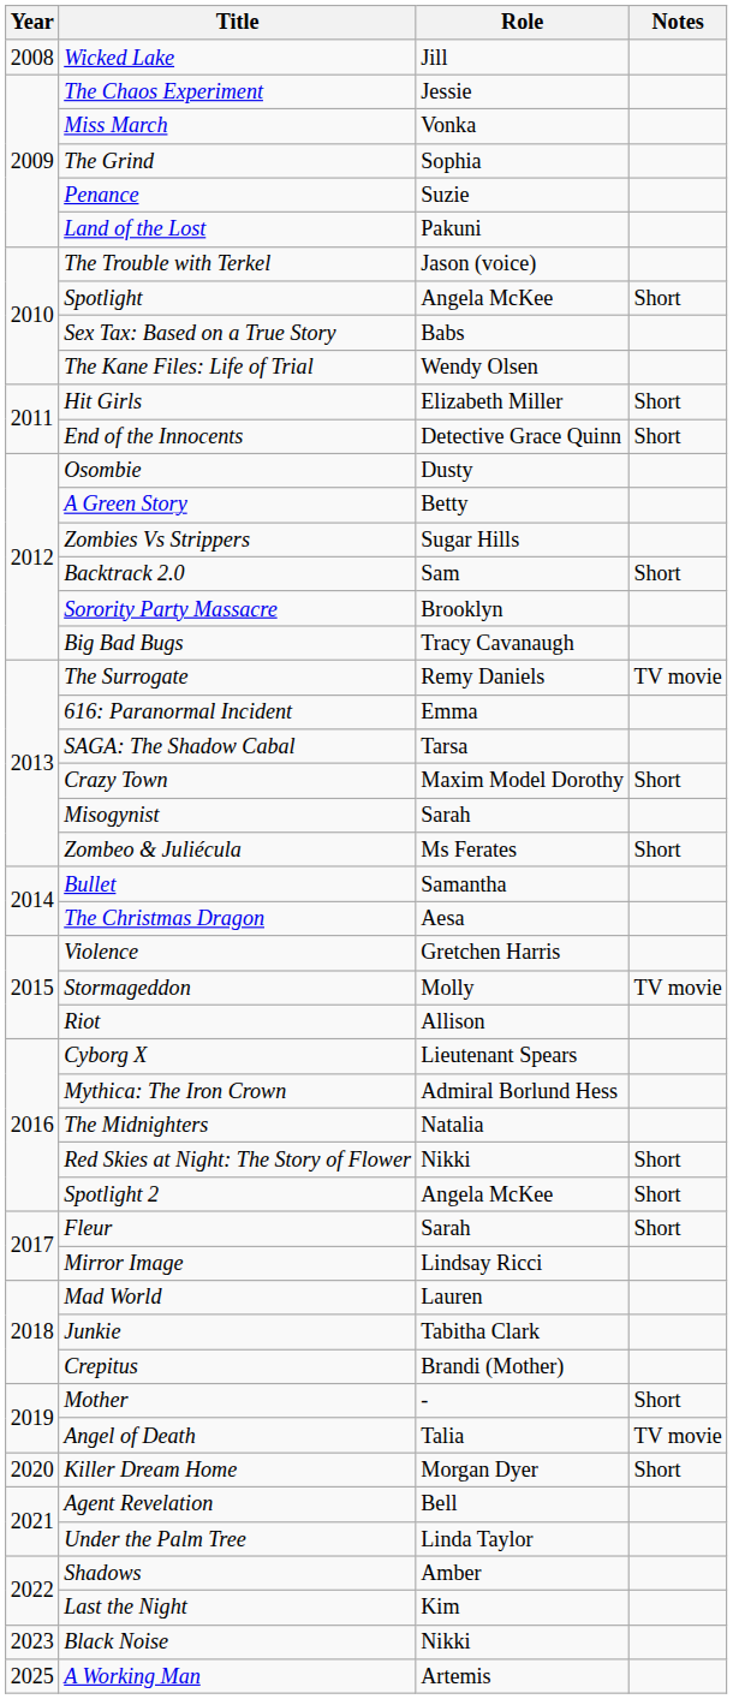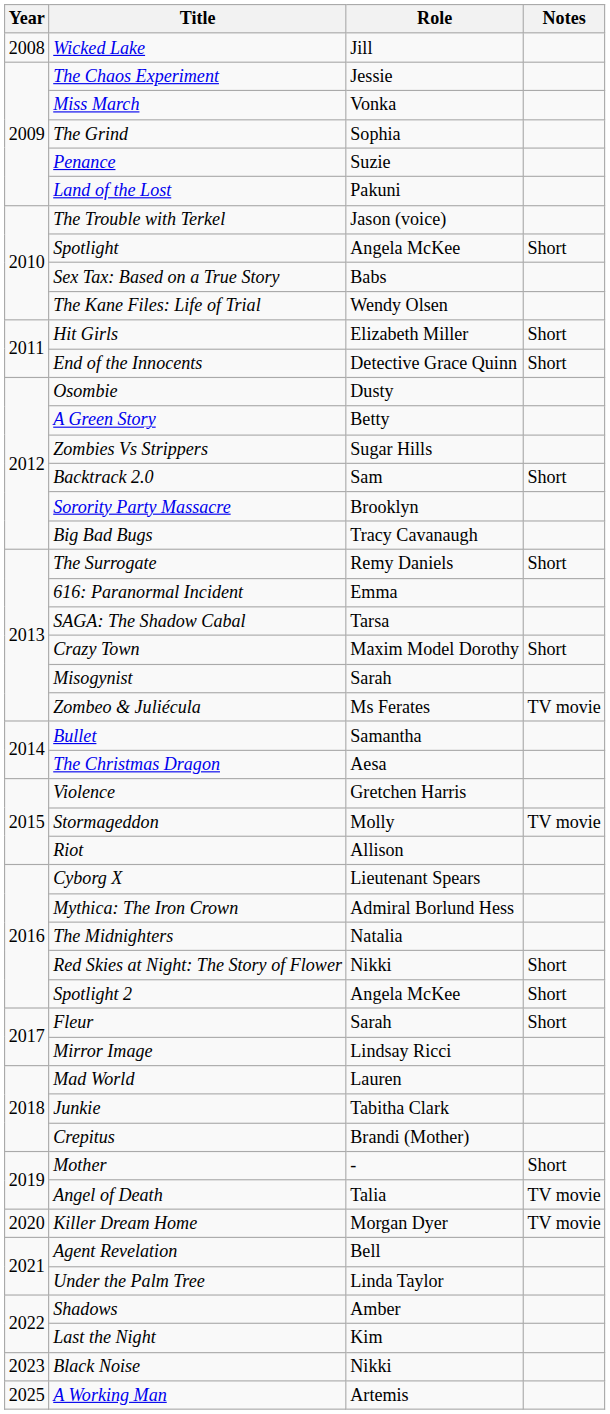 <table class="wikitable sortable">
 <tr>
 <th>Year</th>
 <th>Title</th>
 <th>Role</th>
 <th>Notes</th>
 </tr>
 <tr>
 <td>2008</td>
 <td><em><a href='#'>Wicked Lake</a></em></td>
 <td>Jill</td>
 <td></td>
 </tr>
 <tr>
 <td rowspan=5>2009</td>
 <td><em><a href='#'>The Chaos Experiment</a></em></td>
 <td>Jessie</td>
 <td></td>
 </tr>
 <tr>
 <td><em><a href='#'>Miss March</a></em></td>
 <td>Vonka</td>
 <td></td>
 </tr>
 <tr>
 <td><em>The Grind</em></td>
 <td>Sophia</td>
 <td></td>
 </tr>
 <tr>
 <td><em><a href='#'>Penance</a></em></td>
 <td>Suzie</td>
 <td></td>
 </tr>
 <tr>
 <td><em><a href='#'>Land of the Lost</a></em></td>
 <td>Pakuni</td>
 <td></td>
 </tr>
 <tr>
 <td rowspan=4>2010</td>
 <td><em>The Trouble with Terkel</em></td>
 <td>Jason (voice)</td>
 <td></td>
 </tr>
 <tr>
 <td><em>Spotlight</em></td>
 <td>Angela McKee</td>
 <td>Short</td>
 </tr>
 <tr>
 <td><em>Sex Tax: Based on a True Story</em></td>
 <td>Babs</td>
 <td></td>
 </tr>
 <tr>
 <td><em>The Kane Files: Life of Trial</em></td>
 <td>Wendy Olsen</td>
 <td></td>
 </tr>
 <tr>
 <td rowspan=2>2011</td>
 <td><em>Hit Girls</em></td>
 <td>Elizabeth Miller</td>
 <td>Short</td>
 </tr>
 <tr>
 <td><em>End of the Innocents</em></td>
 <td>Detective Grace Quinn</td>
 <td>Short</td>
 </tr>
 <tr>
 <td rowspan=6>2012</td>
 <td><em>Osombie</em></td>
 <td>Dusty</td>
 <td></td>
 </tr>
 <tr>
 <td><em><a href='#'>A Green Story</a></em></td>
 <td>Betty</td>
 <td></td>
 </tr>
 <tr>
 <td><em>Zombies Vs Strippers</em></td>
 <td>Sugar Hills</td>
 <td></td>
 </tr>
 <tr>
 <td><em>Backtrack 2.0</em></td>
 <td>Sam</td>
 <td>Short</td>
 </tr>
 <tr>
 <td><em><a href='#'>Sorority Party Massacre</a></em></td>
 <td>Brooklyn</td>
 <td></td>
 </tr>
 <tr>
 <td><em>Big Bad Bugs</em></td>
 <td>Tracy Cavanaugh</td>
 <td></td>
 </tr>
 <tr>
 <td rowspan=6>2013</td>
 <td><em>The Surrogate</em></td>
 <td>Remy Daniels</td>
-<td>TV movie</td>
+<td>Short</td>
 </tr>
 <tr>
 <td><em>616: Paranormal Incident</em></td>
 <td>Emma</td>
 <td></td>
 </tr>
 <tr>
 <td><em>SAGA: The Shadow Cabal</em></td>
 <td>Tarsa</td>
 <td></td>
 </tr>
 <tr>
 <td><em>Crazy Town</em></td>
 <td>Maxim Model Dorothy</td>
 <td>Short</td>
 </tr>
 <tr>
 <td><em>Misogynist</em></td>
 <td>Sarah</td>
 <td></td>
 </tr>
 <tr>
 <td><em>Zombeo & Juliécula</em></td>
 <td>Ms Ferates</td>
-<td>Short</td>
+<td>TV movie</td>
 </tr>
 <tr>
 <td rowspan=2>2014</td>
 <td><em><a href='#'>Bullet</a></em></td>
 <td>Samantha</td>
 <td></td>
 </tr>
 <tr>
 <td><em><a href='#'>The Christmas Dragon</a></em></td>
 <td>Aesa</td>
 <td></td>
 </tr>
 <tr>
 <td rowspan=3>2015</td>
 <td><em>Violence</em></td>
 <td>Gretchen Harris</td>
 <td></td>
 </tr>
 <tr>
 <td><em>Stormageddon</em></td>
 <td>Molly</td>
 <td>TV movie</td>
 </tr>
 <tr>
 <td><em>Riot</em></td>
 <td>Allison</td>
 <td></td>
 </tr>
 <tr>
 <td rowspan=5>2016</td>
 <td><em>Cyborg X</em></td>
 <td>Lieutenant Spears</td>
 <td></td>
 </tr>
 <tr>
 <td><em>Mythica: The Iron Crown</em></td>
 <td>Admiral Borlund Hess</td>
 <td></td>
 </tr>
 <tr>
 <td><em>The Midnighters</em></td>
 <td>Natalia</td>
 <td></td>
 </tr>
 <tr>
 <td><em>Red Skies at Night: The Story of Flower</em></td>
 <td>Nikki</td>
 <td>Short</td>
 </tr>
 <tr>
 <td><em>Spotlight 2</em></td>
 <td>Angela McKee</td>
 <td>Short</td>
 </tr>
 <tr>
 <td rowspan=2>2017</td>
 <td><em>Fleur</em></td>
 <td>Sarah</td>
 <td>Short</td>
 </tr>
 <tr>
 <td><em>Mirror Image</em></td>
 <td>Lindsay Ricci</td>
 <td></td>
 </tr>
 <tr>
 <td rowspan=3>2018</td>
 <td><em>Mad World</em></td>
 <td>Lauren</td>
 <td></td>
 </tr>
 <tr>
 <td><em>Junkie</em></td>
 <td>Tabitha Clark</td>
 <td></td>
 </tr>
 <tr>
 <td><em>Crepitus</em></td>
 <td>Brandi (Mother)</td>
 <td></td>
 </tr>
 <tr>
 <td rowspan=2>2019</td>
 <td><em>Mother</em></td>
 <td>-</td>
 <td>Short</td>
 </tr>
 <tr>
 <td><em>Angel of Death</em></td>
 <td>Talia</td>
 <td>TV movie</td>
 </tr>
 <tr>
 <td>2020</td>
 <td><em>Killer Dream Home</em></td>
 <td>Morgan Dyer</td>
-<td>Short</td>
+<td>TV movie</td>
 </tr>
 <tr>
 <td rowspan=2>2021</td>
 <td><em>Agent Revelation</em></td>
 <td>Bell</td>
 <td></td>
 </tr>
 <tr>
 <td><em>Under the Palm Tree</em></td>
 <td>Linda Taylor</td>
 <td></td>
 </tr>
 <tr>
 <td rowspan=2>2022</td>
 <td><em>Shadows</em></td>
 <td>Amber</td>
 <td></td>
 </tr>
 <tr>
 <td><em>Last the Night</em></td>
 <td>Kim</td>
 <td></td>
 </tr>
 <tr>
 <td>2023</td>
 <td><em>Black Noise</em></td>
 <td>Nikki</td>
 <td></td>
 </tr>
 <tr>
 <td>2025</td>
 <td><em><a href='#'>A Working Man</a></em></td>
 <td>Artemis</td>
 <td></td>
 </tr>
 </table>
